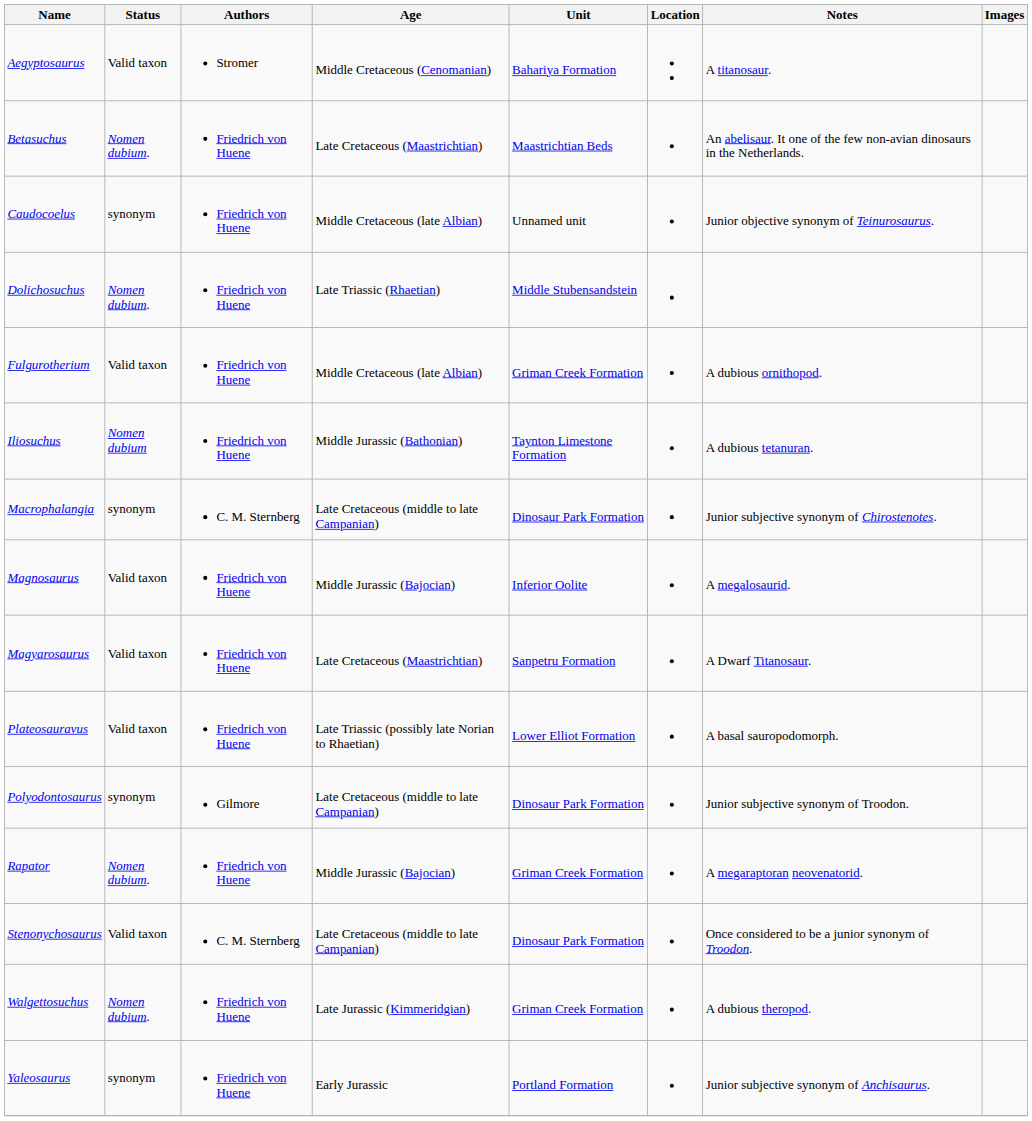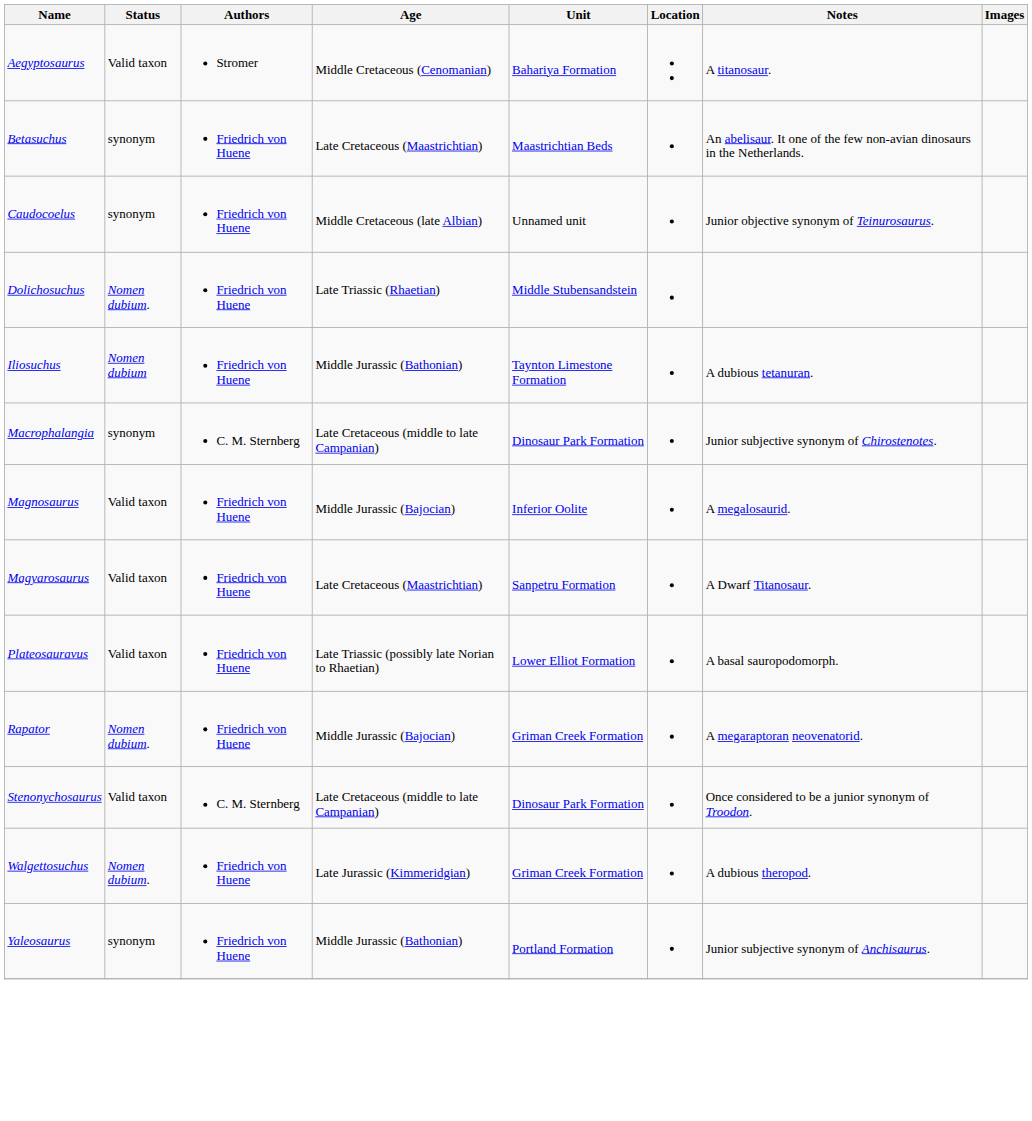 <table class="wikitable sortable" align="center" width="100%">
 <tr>
 <th>Name</th>
 <th>Status</th>
 <th colspan="2">Authors</th>
 <th>Age</th>
 <th>Unit</th>
 <th>Location</th>
 <th class="unsortable">Notes</th>
 <th>Images</th>
 </tr>
 <tr>
 <td><em><a href='#'>Aegyptosaurus</a></em></td>
 <td>Valid taxon</td>
 <td style="border-right:0px" valign="top"><br><ul><li>Stromer</li></ul></td>
 <td style="border-left:0px" valign="top"></td>
 <td><br>Middle Cretaceous (<a href='#'>Cenomanian</a>)</td>
 <td><br><a href='#'>Bahariya Formation</a></td>
 <td><br><ul><li></li><li></li></ul></td>
 <td><br>A <a href='#'>titanosaur</a>.</td>
 <td></td>
 </tr>
 <tr>
 <td><em><a href='#'>Betasuchus</a></em></td>
-<td><br><em><a href='#'>Nomen dubium</a></em>.</td>
+<td>synonym</td>
 <td style="border-right:0px" valign="top"><br><ul><li><a href='#'>Friedrich von Huene</a></li></ul></td>
 <td style="border-left:0px" valign="top"></td>
 <td><br>Late Cretaceous (<a href='#'>Maastrichtian</a>)</td>
 <td><br><a href='#'>Maastrichtian Beds</a></td>
 <td><br><ul><li></li></ul></td>
 <td><br>An <a href='#'>abelisaur</a>. It one of the few non-avian dinosaurs in the Netherlands.</td>
 <td></td>
 </tr>
 <tr>
 <td><em><a href='#'>Caudocoelus</a></em></td>
 <td>synonym</td>
 <td style="border-right:0px" valign="top"><br><ul><li><a href='#'>Friedrich von Huene</a></li></ul></td>
 <td style="border-left:0px" valign="top"></td>
 <td><br>Middle Cretaceous (late <a href='#'>Albian</a>)</td>
 <td><br>Unnamed unit</td>
 <td><br><ul><li></li></ul></td>
 <td><br>Junior objective synonym of <em><a href='#'>Teinurosaurus</a></em>.</td>
 <td></td>
 </tr>
 <tr>
 <td><em><a href='#'>Dolichosuchus</a></em></td>
 <td><br><em><a href='#'>Nomen dubium</a></em>.</td>
 <td style="border-right:0px" valign="top"><br><ul><li><a href='#'>Friedrich von Huene</a></li></ul></td>
 <td style="border-left:0px" valign="top"></td>
 <td>Late Triassic (<a href='#'>Rhaetian</a>)</td>
 <td><a href='#'>Middle Stubensandstein</a></td>
 <td><br><ul><li></li></ul></td>
 <td></td>
-<td></td>
-</tr>
-<tr>
-<td><em><a href='#'>Fulgurotherium</a></em></td>
-<td>Valid taxon</td>
-<td style="border-right:0px" valign="top"><br><ul><li><a href='#'>Friedrich von Huene</a></li></ul></td>
-<td style="border-left:0px" valign="top"></td>
-<td><br>Middle Cretaceous (late <a href='#'>Albian</a>)</td>
-<td><br><a href='#'>Griman Creek Formation</a></td>
-<td><br><ul><li></li></ul></td>
-<td><br>A dubious <a href='#'>ornithopod</a>.</td>
 <td></td>
 </tr>
 <tr>
 <td><em><a href='#'>Iliosuchus</a></em></td>
 <td><em><a href='#'>Nomen dubium</a></em></td>
 <td style="border-right:0px" valign="top"><br><ul><li><a href='#'>Friedrich von Huene</a></li></ul></td>
 <td style="border-left:0px" valign="top"></td>
 <td>Middle Jurassic (<a href='#'>Bathonian</a>)</td>
 <td><br><a href='#'>Taynton Limestone Formation</a></td>
 <td><br><ul><li></li></ul></td>
 <td><br>A dubious <a href='#'>tetanuran</a>.</td>
 <td></td>
 </tr>
 <tr>
 <td><em><a href='#'>Macrophalangia</a></em></td>
 <td>synonym</td>
 <td style="border-right:0px" valign="top"><br><ul><li>C. M. Sternberg</li></ul></td>
 <td style="border-left:0px" valign="top"></td>
 <td><br>Late Cretaceous (middle to late <a href='#'>Campanian</a>)</td>
 <td><br><a href='#'>Dinosaur Park Formation</a></td>
 <td><br><ul><li></li></ul></td>
 <td><br>Junior subjective synonym of <em><a href='#'>Chirostenotes</a></em>.</td>
 <td></td>
 </tr>
 <tr>
 <td><em><a href='#'>Magnosaurus</a></em></td>
 <td>Valid taxon</td>
 <td style="border-right:0px" valign="top"><br><ul><li><a href='#'>Friedrich von Huene</a></li></ul></td>
 <td style="border-left:0px" valign="top"></td>
 <td><br>Middle Jurassic (<a href='#'>Bajocian</a>)</td>
 <td><br><a href='#'>Inferior Oolite</a></td>
 <td><br><ul><li></li></ul></td>
 <td><br>A <a href='#'>megalosaurid</a>.</td>
 <td></td>
 </tr>
 <tr>
 <td><em><a href='#'>Magyarosaurus</a></em></td>
 <td>Valid taxon</td>
 <td style="border-right:0px" valign="top"><br><ul><li><a href='#'>Friedrich von Huene</a></li></ul></td>
 <td style="border-left:0px" valign="top"></td>
 <td><br>Late Cretaceous (<a href='#'>Maastrichtian</a>)</td>
 <td><br><a href='#'>Sanpetru Formation</a></td>
 <td><br><ul><li></li></ul></td>
 <td><br>A Dwarf <a href='#'>Titanosaur</a>.</td>
 <td></td>
 </tr>
 <tr>
 <td><em><a href='#'>Plateosauravus</a></em></td>
 <td>Valid taxon</td>
 <td style="border-right:0px" valign="top"><br><ul><li><a href='#'>Friedrich von Huene</a></li></ul></td>
 <td style="border-left:0px" valign="top"></td>
 <td><br>Late Triassic (possibly late Norian to Rhaetian)</td>
 <td><br><a href='#'>Lower Elliot Formation</a></td>
 <td><br><ul><li></li></ul></td>
 <td><br>A basal sauropodomorph.</td>
 <td></td>
 </tr>
 <tr>
-<td><em><a href='#'>Polyodontosaurus</a></em></td>
-<td>synonym</td>
-<td style="border-right:0px" valign="top"><br><ul><li>Gilmore</li></ul></td>
-<td style="border-left:0px" valign="top"></td>
-<td><br>Late Cretaceous (middle to late <a href='#'>Campanian</a>)</td>
-<td><br><a href='#'>Dinosaur Park Formation</a></td>
-<td><br><ul><li></li></ul></td>
-<td><br>Junior subjective synonym of Troodon.</td>
-<td></td>
-</tr>
-<tr>
 <td><em><a href='#'>Rapator</a></em></td>
 <td><br><em><a href='#'>Nomen dubium</a></em>.</td>
 <td style="border-right:0px" valign="top"><br><ul><li><a href='#'>Friedrich von Huene</a></li></ul></td>
 <td style="border-left:0px" valign="top"></td>
 <td><br>Middle Jurassic (<a href='#'>Bajocian</a>)</td>
 <td><br><a href='#'>Griman Creek Formation</a></td>
 <td><br><ul><li></li></ul></td>
 <td><br>A <a href='#'>megaraptoran</a> <a href='#'>neovenatorid</a>.</td>
 <td></td>
 </tr>
 <tr>
 <td><em><a href='#'>Stenonychosaurus</a></em></td>
 <td>Valid taxon</td>
 <td style="border-right:0px" valign="top"><br><ul><li>C. M. Sternberg</li></ul></td>
 <td style="border-left:0px" valign="top"></td>
 <td><br>Late Cretaceous (middle to late <a href='#'>Campanian</a>)</td>
 <td><br><a href='#'>Dinosaur Park Formation</a></td>
 <td><br><ul><li></li></ul></td>
 <td><br>Once considered to be a junior synonym of <em><a href='#'>Troodon</a></em>.</td>
 <td></td>
 </tr>
 <tr>
 <td><em><a href='#'>Walgettosuchus</a></em></td>
 <td><br><em><a href='#'>Nomen dubium</a></em>.</td>
 <td style="border-right:0px" valign="top"><br><ul><li><a href='#'>Friedrich von Huene</a></li></ul></td>
 <td style="border-left:0px" valign="top"></td>
 <td><br>Late Jurassic (<a href='#'>Kimmeridgian</a>)</td>
 <td><br><a href='#'>Griman Creek Formation</a></td>
 <td><br><ul><li></li></ul></td>
 <td><br>A dubious <a href='#'>theropod</a>.</td>
 <td></td>
 </tr>
 <tr>
 <td><em><a href='#'>Yaleosaurus</a></em></td>
 <td>synonym</td>
 <td style="border-right:0px" valign="top"><br><ul><li><a href='#'>Friedrich von Huene</a></li></ul></td>
 <td style="border-left:0px" valign="top"></td>
-<td><br>Early Jurassic</td>
+<td>Middle Jurassic (<a href='#'>Bathonian</a>)</td>
 <td><br><a href='#'>Portland Formation</a></td>
 <td><br><ul><li></li></ul></td>
 <td><br>Junior subjective synonym of <em><a href='#'>Anchisaurus</a></em>.</td>
 <td></td>
 </tr>
 <tr>
 </tr>
 </table>
